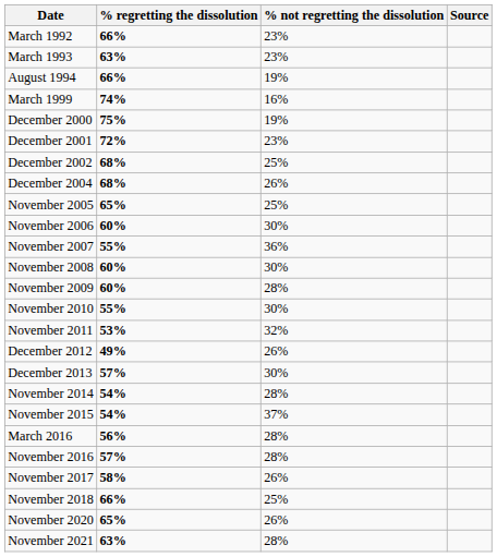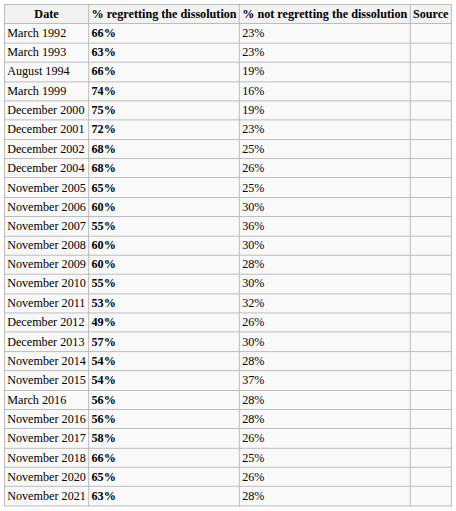 <table class="wikitable sortable">
 <tr>
 <th>Date</th>
 <th>% regretting the dissolution</th>
 <th>% not regretting the dissolution</th>
 <th>Source</th>
 </tr>
 <tr>
 <td>March 1992</td>
 <td><strong>66%</strong></td>
 <td>23%</td>
 <td></td>
 </tr>
 <tr>
 <td>March 1993</td>
 <td><strong>63%</strong></td>
 <td>23%</td>
 <td></td>
 </tr>
 <tr>
 <td>August 1994</td>
 <td><strong>66%</strong></td>
 <td>19%</td>
 <td></td>
 </tr>
 <tr>
 <td>March 1999</td>
 <td><strong>74%</strong></td>
 <td>16%</td>
 <td></td>
 </tr>
 <tr>
 <td>December 2000</td>
 <td><strong>75%</strong></td>
 <td>19%</td>
 <td></td>
 </tr>
 <tr>
 <td>December 2001</td>
 <td><strong>72%</strong></td>
 <td>23%</td>
 <td></td>
 </tr>
 <tr>
 <td>December 2002</td>
 <td><strong>68%</strong></td>
 <td>25%</td>
 <td></td>
 </tr>
 <tr>
 <td>December 2004</td>
 <td><strong>68%</strong></td>
 <td>26%</td>
 <td></td>
 </tr>
 <tr>
 <td>November 2005</td>
 <td><strong>65%</strong></td>
 <td>25%</td>
 <td></td>
 </tr>
 <tr>
 <td>November 2006</td>
 <td><strong>60%</strong></td>
 <td>30%</td>
 <td></td>
 </tr>
 <tr>
 <td>November 2007</td>
 <td><strong>55%</strong></td>
 <td>36%</td>
 <td></td>
 </tr>
 <tr>
 <td>November 2008</td>
 <td><strong>60%</strong></td>
 <td>30%</td>
 <td></td>
 </tr>
 <tr>
 <td>November 2009</td>
 <td><strong>60%</strong></td>
 <td>28%</td>
 <td></td>
 </tr>
 <tr>
 <td>November 2010</td>
 <td><strong>55%</strong></td>
 <td>30%</td>
 <td></td>
 </tr>
 <tr>
 <td>November 2011</td>
 <td><strong>53%</strong></td>
 <td>32%</td>
 <td></td>
 </tr>
 <tr>
 <td>December 2012</td>
 <td><strong>49%</strong></td>
 <td>26%</td>
 <td></td>
 </tr>
 <tr>
 <td>December 2013</td>
 <td><strong>57%</strong></td>
 <td>30%</td>
 <td></td>
 </tr>
 <tr>
 <td>November 2014</td>
 <td><strong>54%</strong></td>
 <td>28%</td>
 <td></td>
 </tr>
 <tr>
 <td>November 2015</td>
 <td><strong>54%</strong></td>
 <td>37%</td>
 <td></td>
 </tr>
 <tr>
 <td>March 2016</td>
 <td><strong>56%</strong></td>
 <td>28%</td>
 <td></td>
 </tr>
 <tr>
 <td>November 2016</td>
-<td><strong>57%</strong></td>
+<td><strong>56%</strong></td>
 <td>28%</td>
 <td></td>
 </tr>
 <tr>
 <td>November 2017</td>
 <td><strong>58%</strong></td>
 <td>26%</td>
 <td></td>
 </tr>
 <tr>
 <td>November 2018</td>
 <td><strong>66%</strong></td>
 <td>25%</td>
 <td></td>
 </tr>
 <tr>
 <td>November 2020</td>
 <td><strong>65%</strong></td>
 <td>26%</td>
 <td></td>
 </tr>
 <tr>
 <td>November 2021</td>
 <td><strong>63%</strong></td>
 <td>28%</td>
 <td></td>
 </tr>
 </table>
